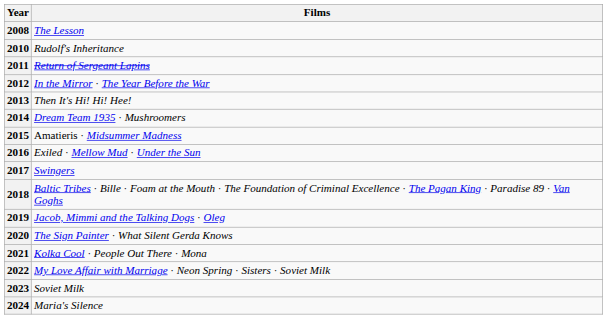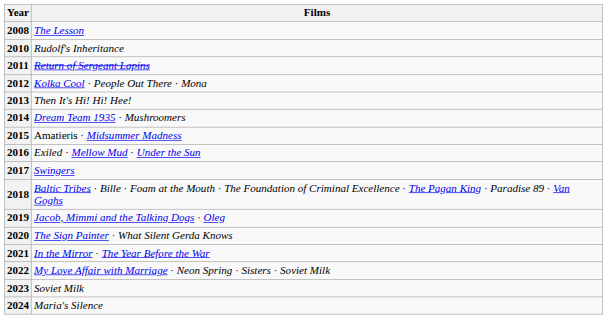 <table class="wikitable">
 <tr>
 <th>Year</th>
 <th>Films</th>
 </tr>
 <tr>
 <th>2008</th>
 <td><em><a href='#'>The Lesson</a></em></td>
 </tr>
 <tr>
 <th>2010</th>
 <td><em>Rudolf's Inheritance</em></td>
 </tr>
 <tr>
 <th>2011</th>
 <td><em><a href='#'><s>Return of Sergeant Lapins</s></a></em></td>
 </tr>
 <tr>
 <th>2012</th>
-<td><em><a href='#'>In the Mirror</a></em> · <em><a href='#'>The Year Before the War</a></em></td>
+<td><em><a href='#'>Kolka Cool</a></em> · <em>People Out There</em> · <em>Mona</em></td>
 </tr>
 <tr>
 <th>2013</th>
 <td><em>Then It's Hi! Hi! Hee!</em></td>
 </tr>
 <tr>
 <th>2014</th>
 <td><em><a href='#'>Dream Team 1935</a></em> · <em>Mushroomers</em></td>
 </tr>
 <tr>
 <th>2015</th>
 <td>Amatieris · <em><a href='#'>Midsummer Madness</a></em></td>
 </tr>
 <tr>
 <th>2016</th>
 <td><em>Exiled</em> · <em><a href='#'>Mellow Mud</a></em> · <em><a href='#'>Under the Sun</a></em></td>
 </tr>
 <tr>
 <th>2017</th>
 <td><em><a href='#'>Swingers</a></em></td>
 </tr>
 <tr>
 <th>2018</th>
 <td><em><a href='#'>Baltic Tribes</a></em> · <em>Bille</em> · <em>Foam at the Mouth</em> · <em>The Foundation of Criminal Excellence</em> · <em><a href='#'>The Pagan King</a></em> · <em>Paradise 89</em> · <em><a href='#'>Van Goghs</a></em></td>
 </tr>
 <tr>
 <th>2019</th>
 <td><em><a href='#'>Jacob, Mimmi and the Talking Dogs</a></em> · <em><a href='#'>Oleg</a></em></td>
 </tr>
 <tr>
 <th>2020</th>
 <td><em><a href='#'>The Sign Painter</a></em> · <em>What Silent Gerda Knows</em></td>
 </tr>
 <tr>
 <th>2021</th>
-<td><em><a href='#'>Kolka Cool</a></em> · <em>People Out There</em> · <em>Mona</em></td>
+<td><em><a href='#'>In the Mirror</a></em> · <em><a href='#'>The Year Before the War</a></em></td>
 </tr>
 <tr>
 <th>2022</th>
 <td><em><a href='#'>My Love Affair with Marriage</a></em> · <em>Neon Spring</em> · <em>Sisters</em> · <em>Soviet Milk</em></td>
 </tr>
 <tr>
 <th>2023</th>
 <td><em>Soviet Milk</em></td>
 </tr>
 <tr>
 <th>2024</th>
 <td><em>Maria's Silence</em></td>
 </tr>
 </table>
